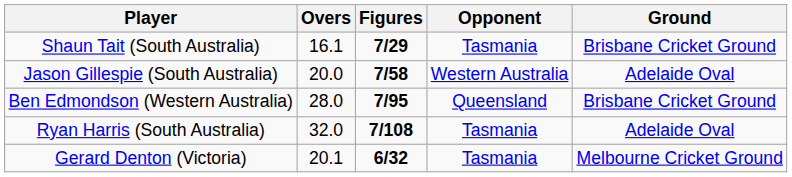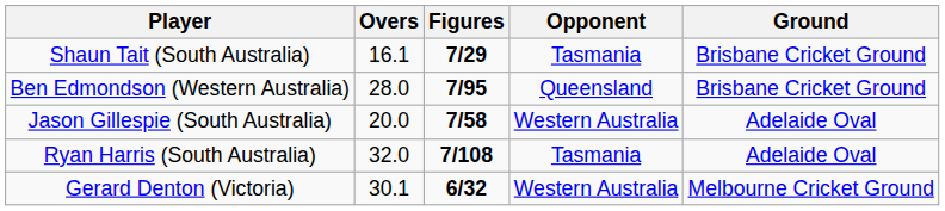 <table class="wikitable">
 <tr>
 <th>Player</th>
 <th>Overs</th>
 <th>Figures</th>
 <th>Opponent</th>
 <th>Ground</th>
 </tr>
 <tr align=center>
 <td><a href='#'>Shaun Tait</a> (South Australia)</td>
 <td>16.1</td>
 <td><strong>7/29</strong></td>
 <td><a href='#'>Tasmania</a></td>
 <td><a href='#'>Brisbane Cricket Ground</a></td>
 </tr>
 <tr align=center>
+<td><a href='#'>Ben Edmondson</a> (Western Australia)</td>
+<td>28.0</td>
+<td><strong>7/95</strong></td>
+<td><a href='#'>Queensland</a></td>
+<td><a href='#'>Brisbane Cricket Ground</a></td>
+</tr>
+<tr align=center>
 <td><a href='#'>Jason Gillespie</a> (South Australia)</td>
 <td>20.0</td>
 <td><strong>7/58</strong></td>
 <td><a href='#'>Western Australia</a></td>
 <td><a href='#'>Adelaide Oval</a></td>
-</tr>
-<tr align=center>
-<td><a href='#'>Ben Edmondson</a> (Western Australia)</td>
-<td>28.0</td>
-<td><strong>7/95</strong></td>
-<td><a href='#'>Queensland</a></td>
-<td><a href='#'>Brisbane Cricket Ground</a></td>
 </tr>
 <tr align=center>
 <td><a href='#'>Ryan Harris</a> (South Australia)</td>
 <td>32.0</td>
 <td><strong>7/108</strong></td>
 <td><a href='#'>Tasmania</a></td>
 <td><a href='#'>Adelaide Oval</a></td>
 </tr>
 <tr align=center>
 <td><a href='#'>Gerard Denton</a> (Victoria)</td>
-<td>20.1</td>
+<td>30.1</td>
 <td><strong>6/32</strong></td>
-<td><a href='#'>Tasmania</a></td>
+<td><a href='#'>Western Australia</a></td>
 <td><a href='#'>Melbourne Cricket Ground</a></td>
 </tr>
 </table>
